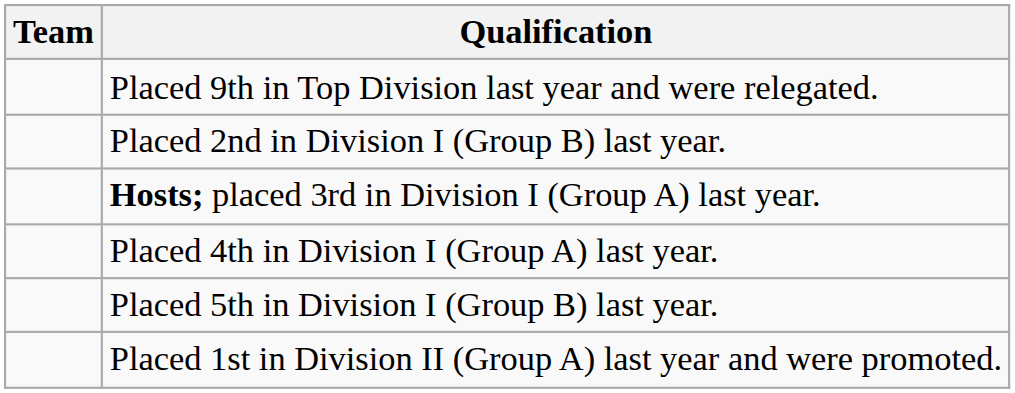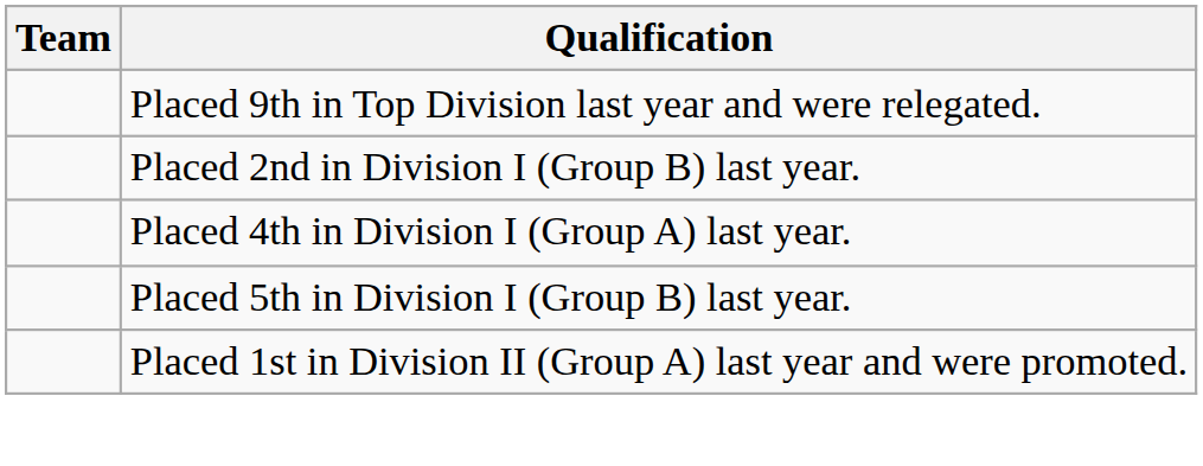 <table class="wikitable">
 <tr>
 <th>Team</th>
 <th>Qualification</th>
 </tr>
 <tr>
 <td></td>
 <td>Placed 9th in Top Division last year and were relegated.</td>
 </tr>
 <tr>
 <td></td>
 <td>Placed 2nd in Division I (Group B) last year.</td>
 </tr>
 <tr>
 <td></td>
-<td><strong>Hosts;</strong> placed 3rd in Division I (Group A) last year.</td>
-</tr>
-<tr>
-<td></td>
 <td>Placed 4th in Division I (Group A) last year.</td>
 </tr>
 <tr>
 <td></td>
 <td>Placed 5th in Division I (Group B) last year.</td>
 </tr>
 <tr>
 <td></td>
 <td>Placed 1st in Division II (Group A) last year and were promoted.</td>
 </tr>
 </table>
